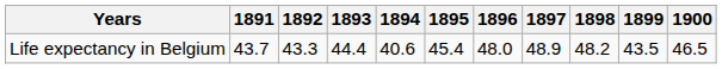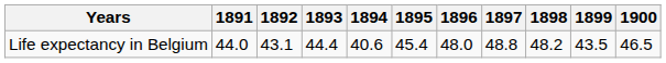 <table class="wikitable">
 <tr>
 <th>Years</th>
 <th>1891</th>
 <th>1892</th>
 <th>1893</th>
 <th>1894</th>
 <th>1895</th>
 <th>1896</th>
 <th>1897</th>
 <th>1898</th>
 <th>1899</th>
 <th>1900</th>
 </tr>
 <tr>
 <td>Life expectancy in Belgium</td>
-<td>43.7</td>
-<td>43.3</td>
+<td>44.0</td>
+<td>43.1</td>
 <td>44.4</td>
 <td>40.6</td>
 <td>45.4</td>
 <td>48.0</td>
-<td>48.9</td>
+<td>48.8</td>
 <td>48.2</td>
 <td>43.5</td>
 <td>46.5</td>
 </tr>
 </table>
